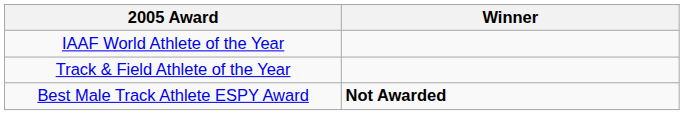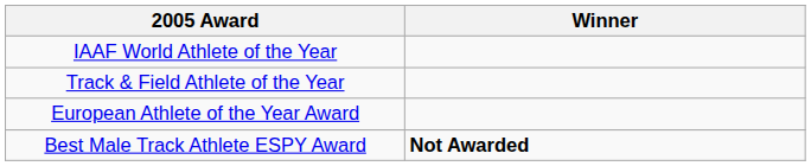 <table class=wikitable>
 <tr>
 <th align="center" style="width: 20em">2005 Award</th>
 <th align="center" style="width: 20em">Winner</th>
 </tr>
 <tr>
 <td align="center"><a href='#'>IAAF World Athlete of the Year</a></td>
 <td></td>
 </tr>
 <tr>
 <td align="center"><a href='#'>Track & Field Athlete of the Year</a></td>
 <td></td>
 </tr>
 <tr>
+<td align="center"><a href='#'>European Athlete of the Year Award</a></td>
+<td></td>
+</tr>
+<tr>
 <td align="center"><a href='#'>Best Male Track Athlete ESPY Award</a></td>
 <td><strong>Not Awarded</strong></td>
 </tr>
 </table>
